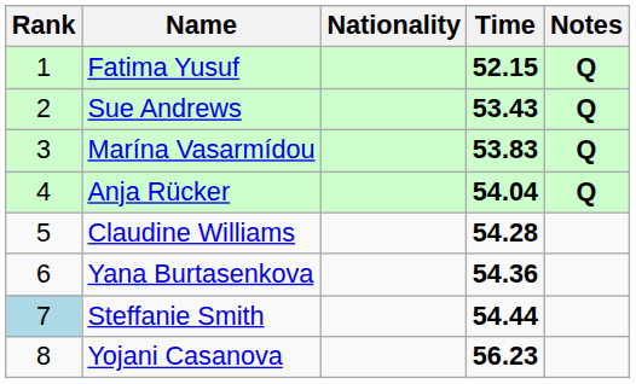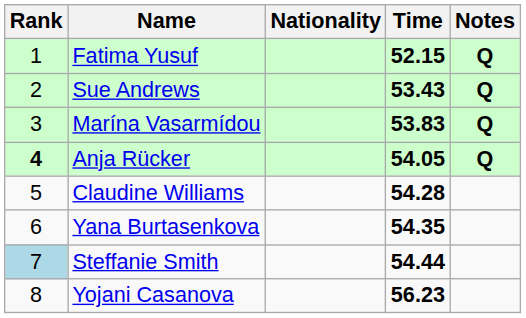 <table class="wikitable sortable" style="text-align:center">
 <tr>
 <th>Rank</th>
 <th>Name</th>
 <th>Nationality</th>
 <th>Time</th>
 <th>Notes</th>
 </tr>
 <tr bgcolor=ccffcc>
 <td>1</td>
 <td align=left><a href='#'>Fatima Yusuf</a></td>
 <td align=left></td>
 <td><strong>52.15</strong></td>
 <td><strong>Q</strong></td>
 </tr>
 <tr bgcolor=ccffcc>
 <td>2</td>
 <td align=left><a href='#'>Sue Andrews</a></td>
 <td align=left></td>
 <td><strong>53.43</strong></td>
 <td><strong>Q</strong></td>
 </tr>
 <tr bgcolor=ccffcc>
 <td>3</td>
 <td align=left><a href='#'>Marína Vasarmídou</a></td>
 <td align=left></td>
 <td><strong>53.83</strong></td>
 <td><strong>Q</strong></td>
 </tr>
 <tr bgcolor=ccffcc>
-<td>4</td>
+<td><strong>4</strong></td>
 <td align=left><a href='#'>Anja Rücker</a></td>
 <td align=left></td>
-<td><strong>54.04</strong></td>
+<td><strong>54.05</strong></td>
 <td><strong>Q</strong></td>
 </tr>
 <tr>
 <td>5</td>
 <td align=left><a href='#'>Claudine Williams</a></td>
 <td align=left></td>
 <td><strong>54.28</strong></td>
 <td></td>
 </tr>
 <tr>
 <td>6</td>
 <td align=left><a href='#'>Yana Burtasenkova</a></td>
 <td align=left></td>
-<td><strong>54.36</strong></td>
+<td><strong>54.35</strong></td>
 <td></td>
 </tr>
 <tr>
 <td style="background: lightblue;">7</td>
 <td align=left><a href='#'>Steffanie Smith</a></td>
 <td align=left></td>
 <td><strong>54.44</strong></td>
 <td></td>
 </tr>
 <tr>
 <td>8</td>
 <td align=left><a href='#'>Yojani Casanova</a></td>
 <td align=left></td>
 <td><strong>56.23</strong></td>
 <td></td>
 </tr>
 </table>
